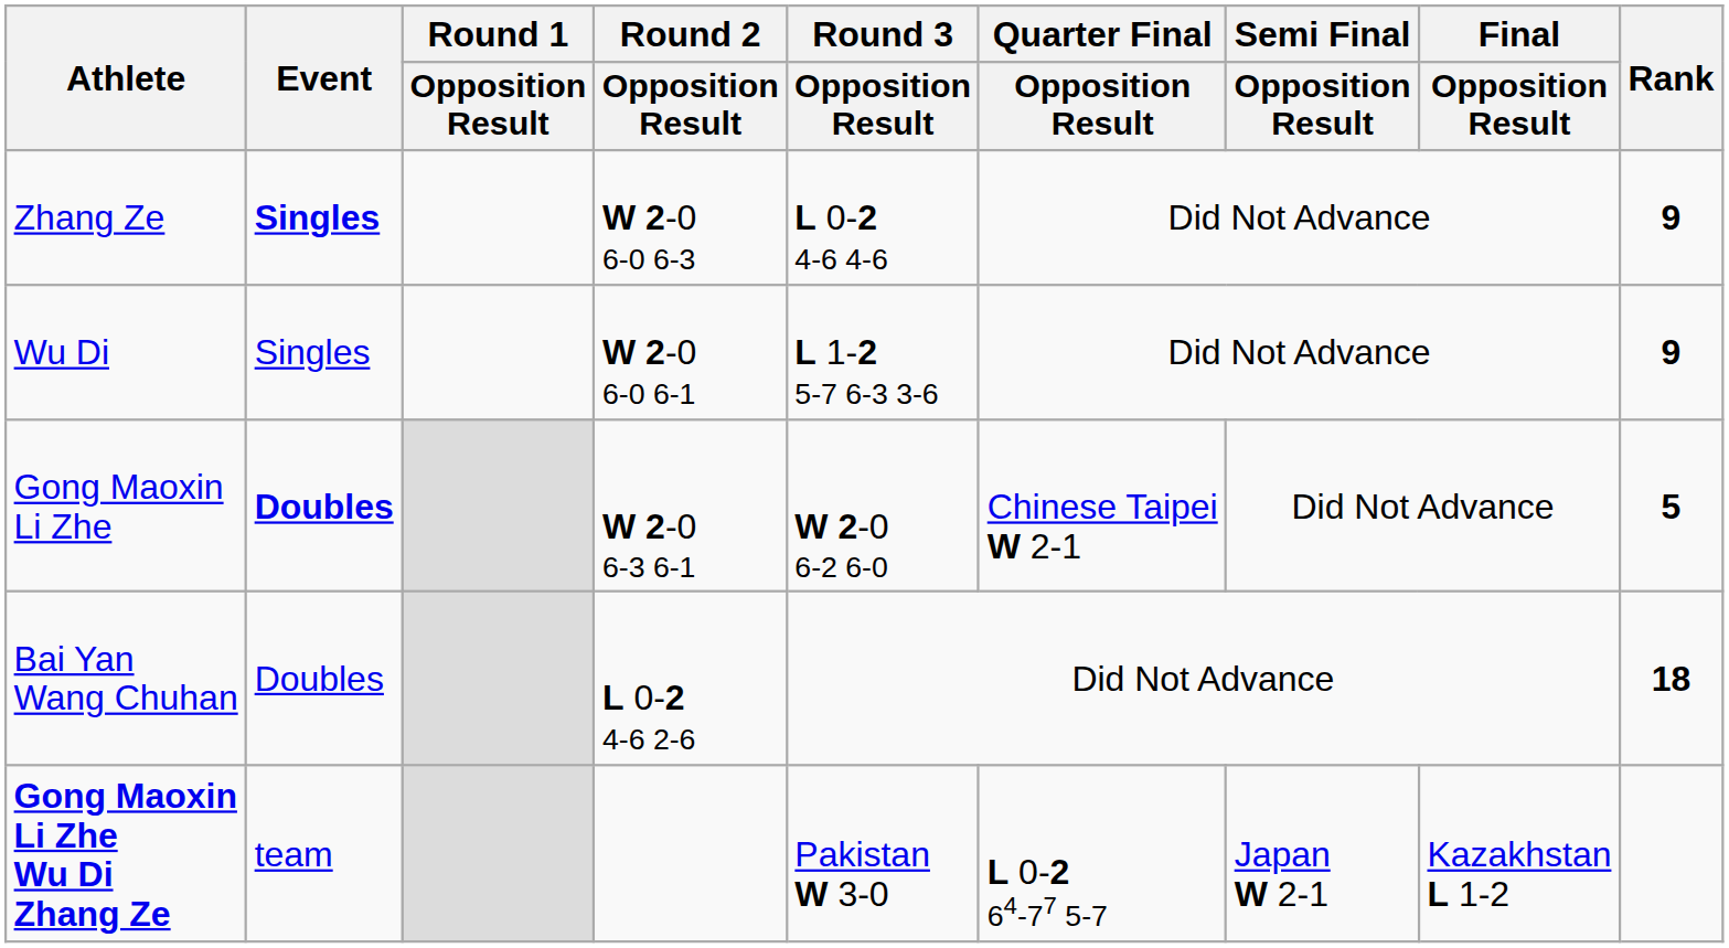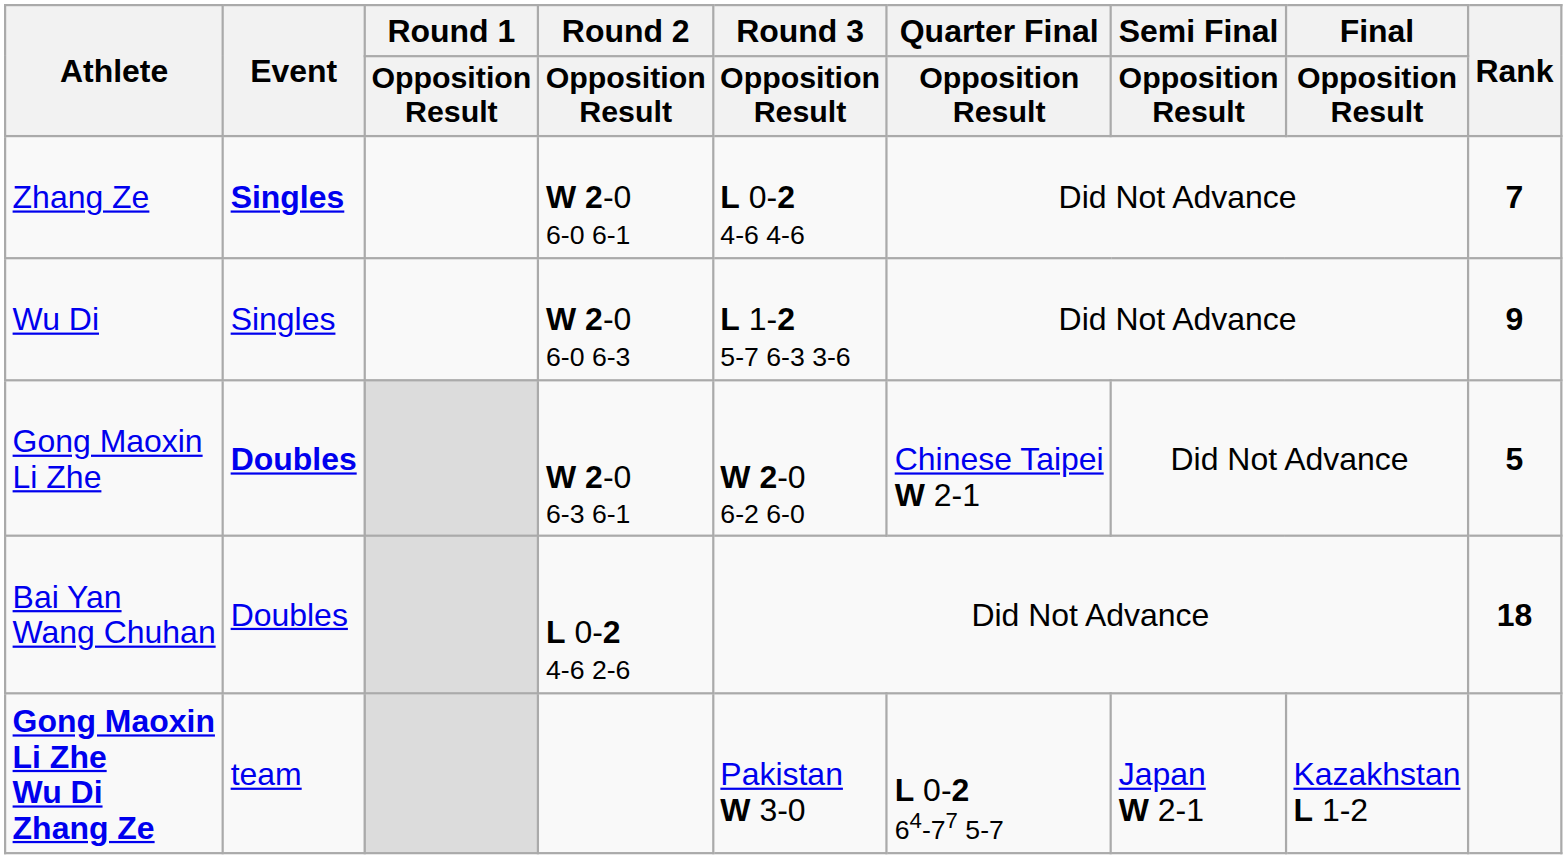 <table class="wikitable" style="font-size:90%">
 <tr>
 <th rowspan=2>Athlete</th>
 <th rowspan=2>Event</th>
 <th>Round 1</th>
 <th>Round 2</th>
 <th>Round 3</th>
 <th>Quarter Final</th>
 <th>Semi Final</th>
 <th>Final</th>
 <th rowspan=2>Rank</th>
 </tr>
 <tr style="font-size:95%">
 <th>Opposition<br>Result</th>
 <th>Opposition<br>Result</th>
 <th>Opposition<br>Result</th>
 <th>Opposition<br>Result</th>
 <th>Opposition<br>Result</th>
 <th>Opposition<br>Result</th>
 </tr>
 <tr>
 <td><a href='#'>Zhang Ze</a></td>
 <td><strong><a href='#'>Singles</a></strong></td>
 <td></td>
-<td><br><strong>W</strong> <strong>2</strong>-0<br><small>6-0 6-3</small></td>
+<td><br><strong>W</strong> <strong>2</strong>-0<br><small>6-0 6-1</small></td>
 <td><br><strong>L</strong> 0-<strong>2</strong><br><small>4-6 4-6</small></td>
 <td style="text-align:center;" colspan="3">Did Not Advance</td>
-<td align=center><strong>9</strong></td>
+<td align=center><strong>7</strong></td>
 </tr>
 <tr>
 <td><a href='#'>Wu Di</a></td>
 <td><a href='#'>Singles</a></td>
 <td></td>
-<td><br><strong>W</strong> <strong>2</strong>-0<br><small>6-0 6-1</small></td>
+<td><br><strong>W</strong> <strong>2</strong>-0<br><small>6-0 6-3</small></td>
 <td><br><strong>L</strong> 1-<strong>2</strong><br><small>5-7 6-3 3-6</small></td>
 <td style="text-align:center;" colspan="3">Did Not Advance</td>
 <td align=center><strong>9</strong></td>
 </tr>
 <tr>
 <td><a href='#'>Gong Maoxin</a><br><a href='#'>Li Zhe</a></td>
 <td><strong><a href='#'>Doubles</a></strong></td>
 <td style="background:#dcdcdc;"></td>
 <td><br><br><strong>W</strong> <strong>2</strong>-0<br><small>6-3 6-1</small></td>
 <td><br><br><strong>W</strong> <strong>2</strong>-0<br><small>6-2 6-0</small></td>
 <td><br><a href='#'>Chinese Taipei</a><br><strong>W</strong> 2-1</td>
 <td style="text-align:center;" colspan="2">Did Not Advance</td>
 <td align=center><strong>5</strong></td>
 </tr>
 <tr>
 <td><a href='#'>Bai Yan</a><br><a href='#'>Wang Chuhan</a></td>
 <td><a href='#'>Doubles</a></td>
 <td style="background:#dcdcdc;"></td>
 <td><br><br><strong>L</strong> 0-<strong>2</strong><br><small>4-6 2-6</small></td>
 <td style="text-align:center;" colspan="4">Did Not Advance</td>
 <td align=center><strong>18</strong></td>
 </tr>
 <tr>
 <td><strong><a href='#'>Gong Maoxin</a><br><a href='#'>Li Zhe</a><br><a href='#'>Wu Di</a><br><a href='#'>Zhang Ze</a></strong></td>
 <td><a href='#'>team</a></td>
 <td style="background:#dcdcdc;"></td>
 <td></td>
 <td><br><a href='#'>Pakistan</a><br><strong>W</strong> 3-0</td>
 <td><br><br><strong>L</strong> 0-<strong>2</strong><br><small>6<sup>4</sup>-7<sup>7</sup> 5-7</small></td>
 <td><br><a href='#'>Japan</a><br><strong>W</strong> 2-1</td>
 <td><br><a href='#'>Kazakhstan</a><br><strong>L</strong> 1-2</td>
 <td align=center></td>
 </tr>
 </table>
